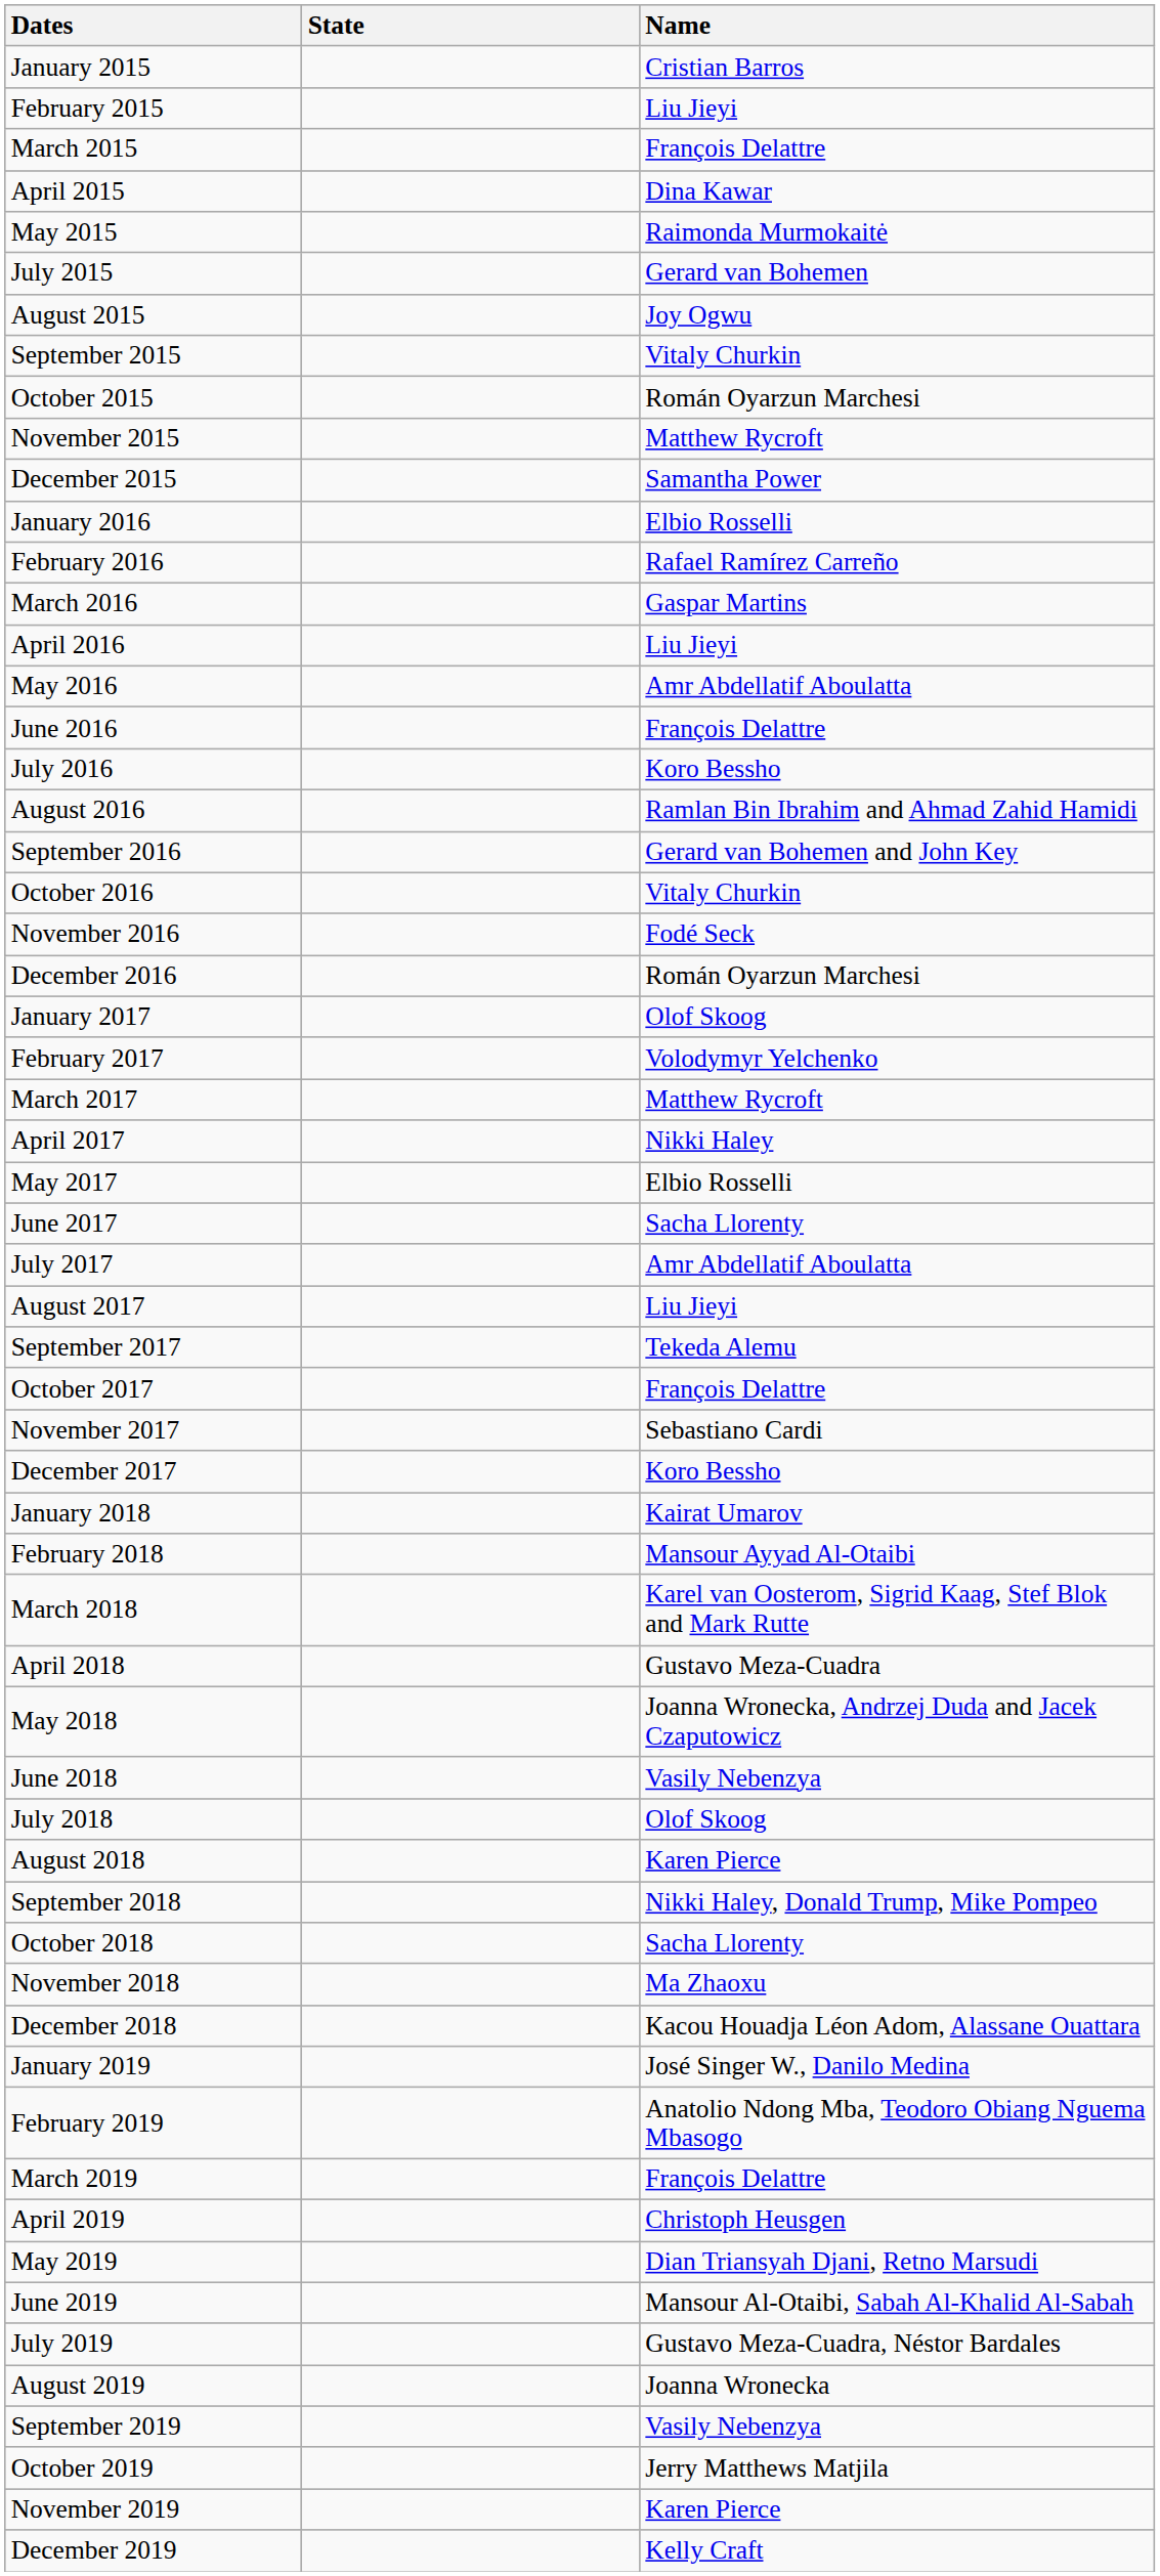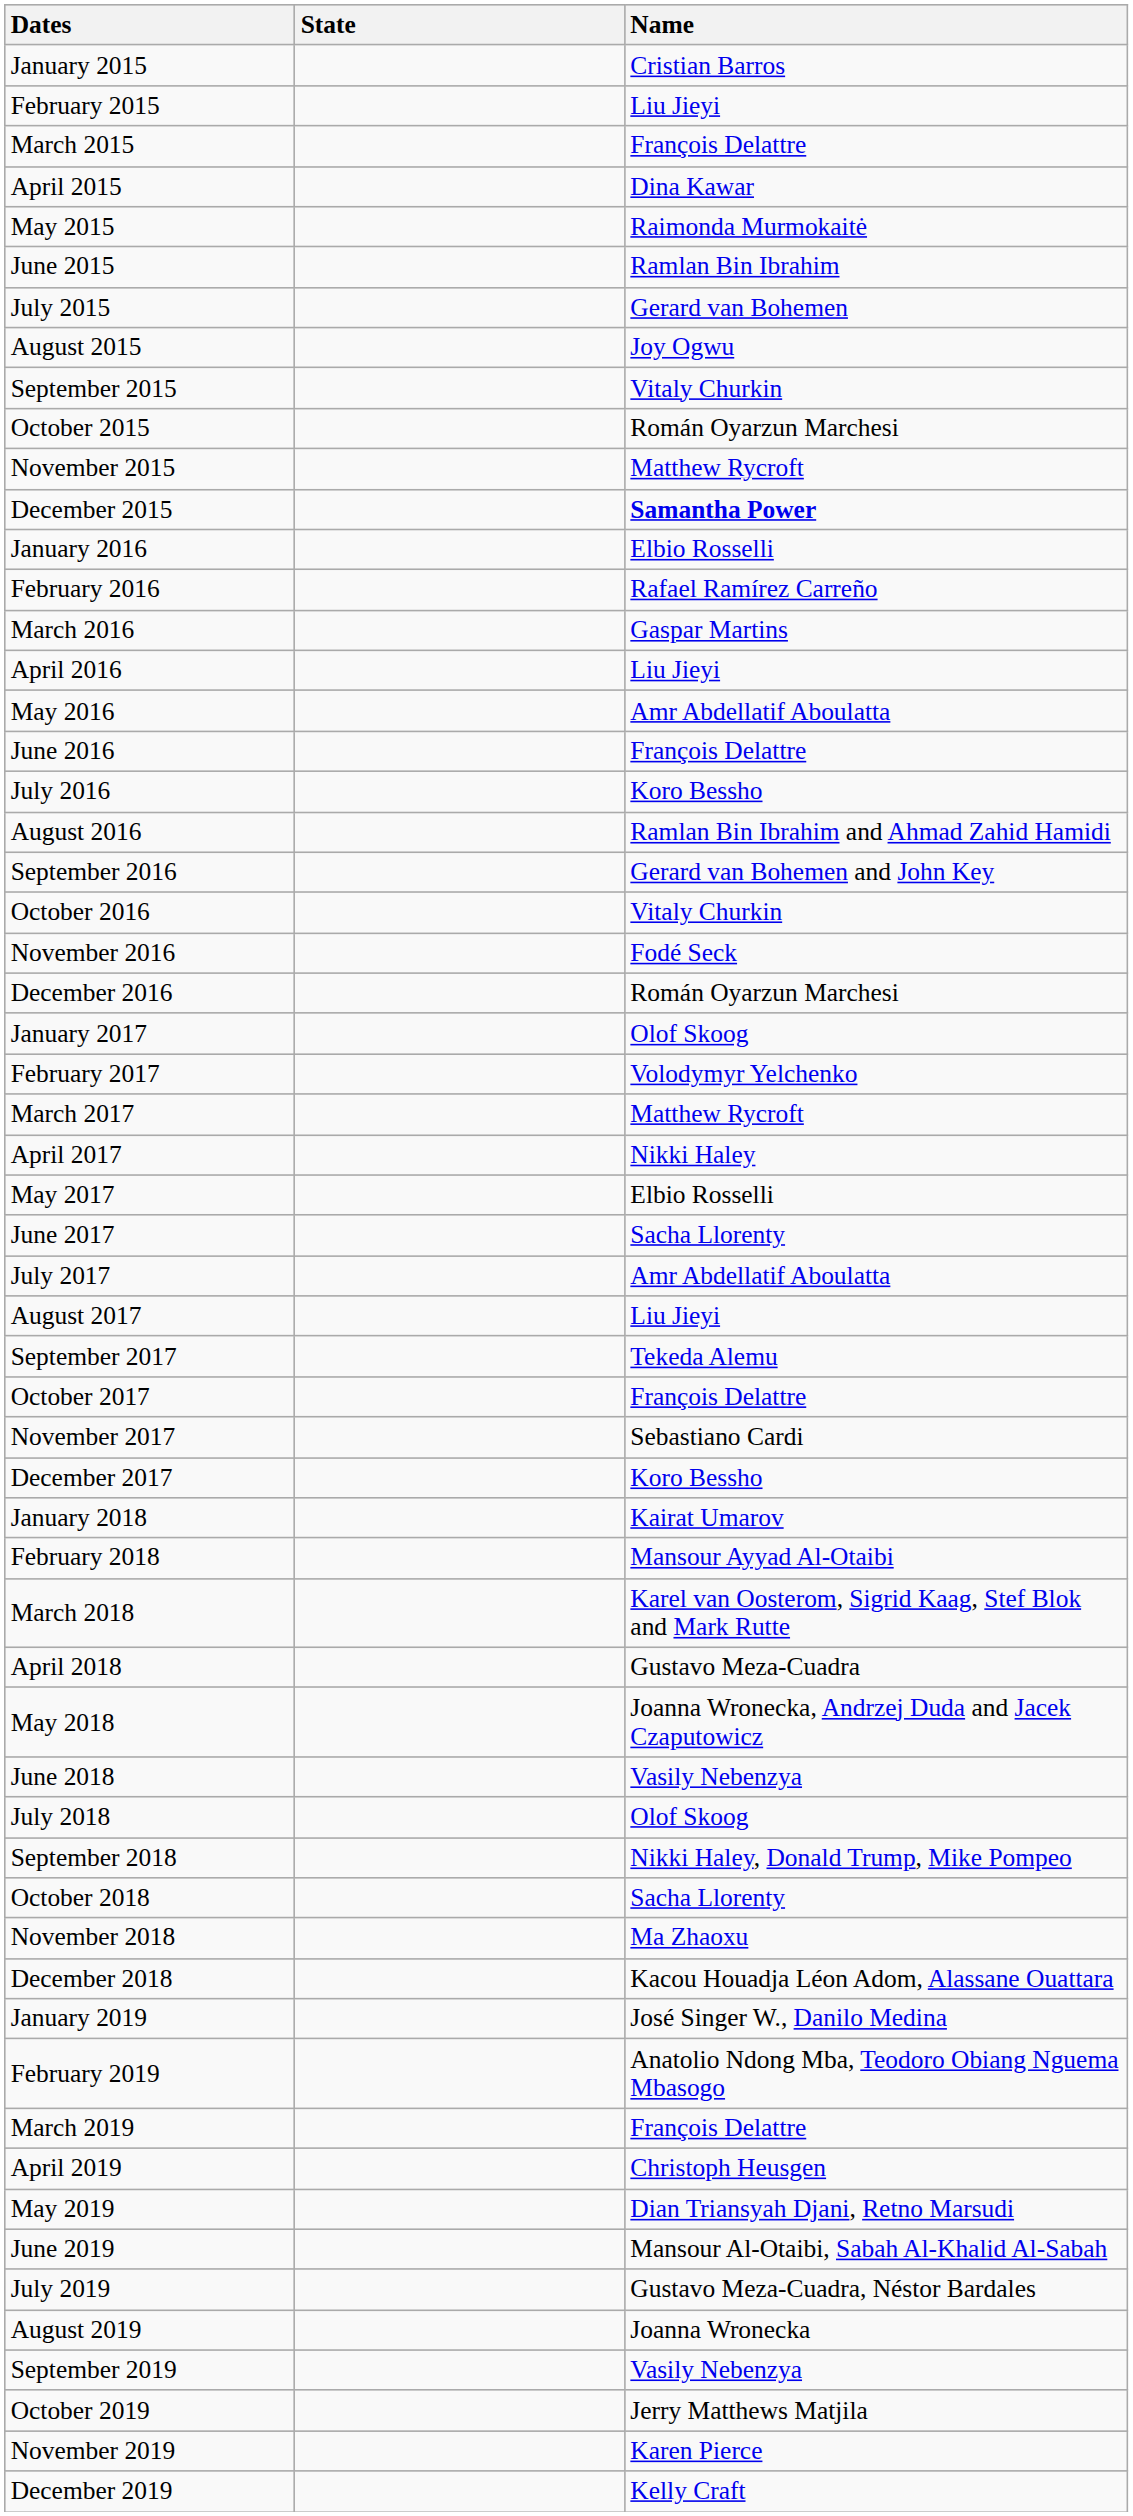 <table class="wikitable" width="80%">
 <tr>
 <th style="text-align:left;width:175px">Dates</th>
 <th style="text-align:left;width:200px">State</th>
 <th style="text-align:left;">Name</th>
 </tr>
 <tr>
 <td>January 2015</td>
 <td></td>
 <td><a href='#'>Cristian Barros</a></td>
 </tr>
 <tr>
 <td>February 2015</td>
 <td></td>
 <td><a href='#'>Liu Jieyi</a></td>
 </tr>
 <tr>
 <td>March 2015</td>
 <td></td>
 <td><a href='#'>François Delattre</a></td>
 </tr>
 <tr>
 <td>April 2015</td>
 <td></td>
 <td><a href='#'>Dina Kawar</a></td>
 </tr>
 <tr>
 <td>May 2015</td>
 <td></td>
 <td><a href='#'>Raimonda Murmokaitė</a></td>
 </tr>
 <tr>
+<td>June 2015</td>
+<td></td>
+<td><a href='#'>Ramlan Bin Ibrahim</a></td>
+</tr>
+<tr>
 <td>July 2015</td>
 <td></td>
 <td><a href='#'>Gerard van Bohemen</a></td>
 </tr>
 <tr>
 <td>August 2015</td>
 <td></td>
 <td><a href='#'>Joy Ogwu</a></td>
 </tr>
 <tr>
 <td>September 2015</td>
 <td></td>
 <td><a href='#'>Vitaly Churkin</a></td>
 </tr>
 <tr>
 <td>October 2015</td>
 <td></td>
 <td>Román Oyarzun Marchesi</td>
 </tr>
 <tr>
 <td>November 2015</td>
 <td></td>
 <td><a href='#'>Matthew Rycroft</a></td>
 </tr>
 <tr>
 <td>December 2015</td>
 <td></td>
-<td><a href='#'>Samantha Power</a></td>
+<td><strong><a href='#'>Samantha Power</a></strong></td>
 </tr>
 <tr>
 <td>January 2016</td>
 <td></td>
 <td><a href='#'>Elbio Rosselli</a></td>
 </tr>
 <tr>
 <td>February 2016</td>
 <td></td>
 <td><a href='#'>Rafael Ramírez Carreño</a></td>
 </tr>
 <tr>
 <td>March 2016</td>
 <td></td>
 <td><a href='#'>Gaspar Martins</a></td>
 </tr>
 <tr>
 <td>April 2016</td>
 <td></td>
 <td><a href='#'>Liu Jieyi</a></td>
 </tr>
 <tr>
 <td>May 2016</td>
 <td></td>
 <td><a href='#'>Amr Abdellatif Aboulatta</a></td>
 </tr>
 <tr>
 <td>June 2016</td>
 <td></td>
 <td><a href='#'>François Delattre</a></td>
 </tr>
 <tr>
 <td>July 2016</td>
 <td></td>
 <td><a href='#'>Koro Bessho</a></td>
 </tr>
 <tr>
 <td>August 2016</td>
 <td></td>
 <td><a href='#'>Ramlan Bin Ibrahim</a> and <a href='#'>Ahmad Zahid Hamidi</a></td>
 </tr>
 <tr>
 <td>September 2016</td>
 <td></td>
 <td><a href='#'>Gerard van Bohemen</a> and <a href='#'>John Key</a></td>
 </tr>
 <tr>
 <td>October 2016</td>
 <td></td>
 <td><a href='#'>Vitaly Churkin</a></td>
 </tr>
 <tr>
 <td>November 2016</td>
 <td></td>
 <td><a href='#'>Fodé Seck</a></td>
 </tr>
 <tr>
 <td>December 2016</td>
 <td></td>
 <td>Román Oyarzun Marchesi</td>
 </tr>
 <tr>
 <td>January 2017</td>
 <td></td>
 <td><a href='#'>Olof Skoog</a></td>
 </tr>
 <tr>
 <td>February 2017</td>
 <td></td>
 <td><a href='#'>Volodymyr Yelchenko</a></td>
 </tr>
 <tr>
 <td>March 2017</td>
 <td></td>
 <td><a href='#'>Matthew Rycroft</a></td>
 </tr>
 <tr>
 <td>April 2017</td>
 <td></td>
 <td><a href='#'>Nikki Haley</a></td>
 </tr>
 <tr>
 <td>May 2017</td>
 <td></td>
 <td>Elbio Rosselli</td>
 </tr>
 <tr>
 <td>June 2017</td>
 <td></td>
 <td><a href='#'>Sacha Llorenty</a></td>
 </tr>
 <tr>
 <td>July 2017</td>
 <td></td>
 <td><a href='#'>Amr Abdellatif Aboulatta</a></td>
 </tr>
 <tr>
 <td>August 2017</td>
 <td></td>
 <td><a href='#'>Liu Jieyi</a></td>
 </tr>
 <tr>
 <td>September 2017</td>
 <td></td>
 <td><a href='#'>Tekeda Alemu</a></td>
 </tr>
 <tr>
 <td>October 2017</td>
 <td></td>
 <td><a href='#'>François Delattre</a></td>
 </tr>
 <tr>
 <td>November 2017</td>
 <td></td>
 <td>Sebastiano Cardi</td>
 </tr>
 <tr>
 <td>December 2017</td>
 <td></td>
 <td><a href='#'>Koro Bessho</a></td>
 </tr>
 <tr>
 <td>January 2018</td>
 <td></td>
 <td><a href='#'>Kairat Umarov</a></td>
 </tr>
 <tr>
 <td>February 2018</td>
 <td></td>
 <td><a href='#'>Mansour Ayyad Al-Otaibi</a></td>
 </tr>
 <tr>
 <td>March 2018</td>
 <td></td>
 <td><a href='#'>Karel van Oosterom</a>, <a href='#'>Sigrid Kaag</a>, <a href='#'>Stef Blok</a> and <a href='#'>Mark Rutte</a></td>
 </tr>
 <tr>
 <td>April 2018</td>
 <td></td>
 <td>Gustavo Meza-Cuadra</td>
 </tr>
 <tr>
 <td>May 2018</td>
 <td></td>
 <td>Joanna Wronecka, <a href='#'>Andrzej Duda</a> and <a href='#'>Jacek Czaputowicz</a></td>
 </tr>
 <tr>
 <td>June 2018</td>
 <td></td>
 <td><a href='#'>Vasily Nebenzya</a></td>
 </tr>
 <tr>
 <td>July 2018</td>
 <td></td>
 <td><a href='#'>Olof Skoog</a></td>
 </tr>
 <tr>
-<td>August 2018</td>
-<td></td>
-<td><a href='#'>Karen Pierce</a></td>
-</tr>
-<tr>
 <td>September 2018</td>
 <td></td>
 <td><a href='#'>Nikki Haley</a>, <a href='#'>Donald Trump</a>, <a href='#'>Mike Pompeo</a></td>
 </tr>
 <tr>
 <td>October 2018</td>
 <td></td>
 <td><a href='#'>Sacha Llorenty</a></td>
 </tr>
 <tr>
 <td>November 2018</td>
 <td></td>
 <td><a href='#'>Ma Zhaoxu</a></td>
 </tr>
 <tr>
 <td>December 2018</td>
 <td></td>
 <td>Kacou Houadja Léon Adom, <a href='#'>Alassane Ouattara</a></td>
 </tr>
 <tr>
 <td>January 2019</td>
 <td></td>
 <td>José Singer W., <a href='#'>Danilo Medina</a></td>
 </tr>
 <tr>
 <td>February 2019</td>
 <td></td>
 <td>Anatolio Ndong Mba, <a href='#'>Teodoro Obiang Nguema Mbasogo</a></td>
 </tr>
 <tr>
 <td>March 2019</td>
 <td></td>
 <td><a href='#'>François Delattre</a></td>
 </tr>
 <tr>
 <td>April 2019</td>
 <td></td>
 <td><a href='#'>Christoph Heusgen</a></td>
 </tr>
 <tr>
 <td>May 2019</td>
 <td></td>
 <td><a href='#'>Dian Triansyah Djani</a>, <a href='#'>Retno Marsudi</a></td>
 </tr>
 <tr>
 <td>June 2019</td>
 <td></td>
 <td>Mansour Al-Otaibi, <a href='#'>Sabah Al-Khalid Al-Sabah</a></td>
 </tr>
 <tr>
 <td>July 2019</td>
 <td></td>
 <td>Gustavo Meza-Cuadra, Néstor Bardales</td>
 </tr>
 <tr>
 <td>August 2019</td>
 <td></td>
 <td>Joanna Wronecka</td>
 </tr>
 <tr>
 <td>September 2019</td>
 <td></td>
 <td><a href='#'>Vasily Nebenzya</a></td>
 </tr>
 <tr>
 <td>October 2019</td>
 <td></td>
 <td>Jerry Matthews Matjila</td>
 </tr>
 <tr>
 <td>November 2019</td>
 <td></td>
 <td><a href='#'>Karen Pierce</a></td>
 </tr>
 <tr>
 <td>December 2019</td>
 <td></td>
 <td><a href='#'>Kelly Craft</a></td>
 </tr>
 </table>
